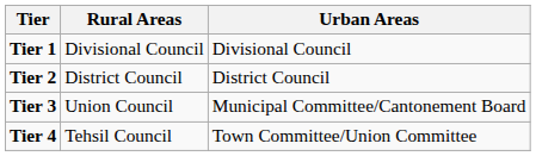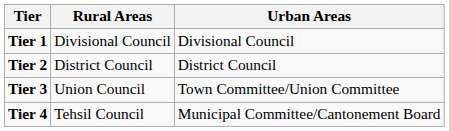 <table class="wikitable">
 <tr>
 <th>Tier</th>
 <th>Rural Areas</th>
 <th>Urban Areas</th>
 </tr>
 <tr>
 <td><strong>Tier 1</strong></td>
 <td>Divisional Council</td>
 <td>Divisional Council</td>
 </tr>
 <tr>
 <td><strong>Tier 2</strong></td>
 <td>District Council</td>
 <td>District Council</td>
 </tr>
 <tr>
 <td><strong>Tier 3</strong></td>
 <td>Union Council</td>
-<td>Municipal Committee/Cantonement Board</td>
+<td>Town Committee/Union Committee</td>
 </tr>
 <tr>
 <td><strong>Tier 4</strong></td>
 <td>Tehsil Council</td>
-<td>Town Committee/Union Committee</td>
+<td>Municipal Committee/Cantonement Board</td>
 </tr>
 </table>
